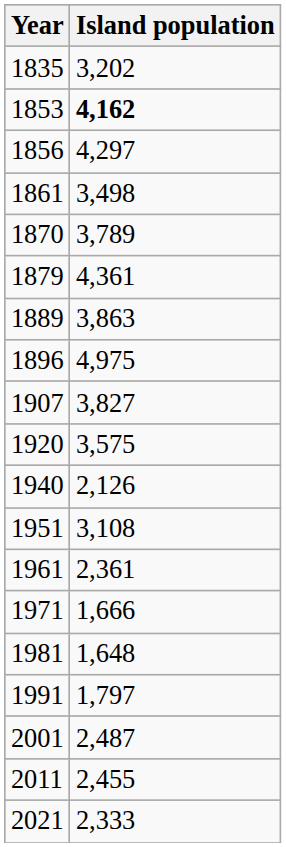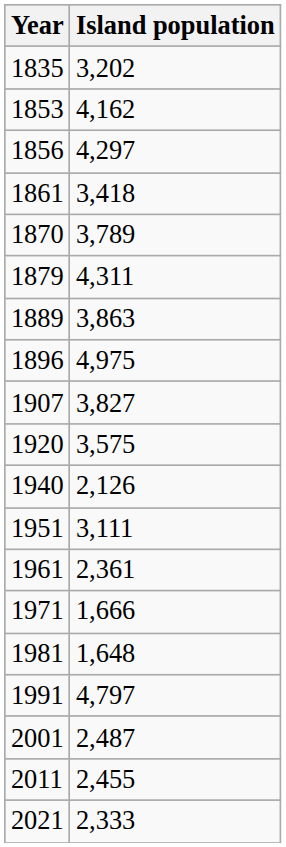 <table class="wikitable">
 <tr>
 <th>Year</th>
 <th>Island population</th>
 </tr>
 <tr>
 <td>1835</td>
 <td>3,202</td>
 </tr>
 <tr>
 <td>1853</td>
-<td><strong>4,162</strong></td>
+<td>4,162</td>
 </tr>
 <tr>
 <td>1856</td>
 <td>4,297</td>
 </tr>
 <tr>
 <td>1861</td>
-<td>3,498</td>
+<td>3,418</td>
 </tr>
 <tr>
 <td>1870</td>
 <td>3,789</td>
 </tr>
 <tr>
 <td>1879</td>
-<td>4,361</td>
+<td>4,311</td>
 </tr>
 <tr>
 <td>1889</td>
 <td>3,863</td>
 </tr>
 <tr>
 <td>1896</td>
 <td>4,975</td>
 </tr>
 <tr>
 <td>1907</td>
 <td>3,827</td>
 </tr>
 <tr>
 <td>1920</td>
 <td>3,575</td>
 </tr>
 <tr>
 <td>1940</td>
 <td>2,126</td>
 </tr>
 <tr>
 <td>1951</td>
-<td>3,108</td>
+<td>3,111</td>
 </tr>
 <tr>
 <td>1961</td>
 <td>2,361</td>
 </tr>
 <tr>
 <td>1971</td>
 <td>1,666</td>
 </tr>
 <tr>
 <td>1981</td>
 <td>1,648</td>
 </tr>
 <tr>
 <td>1991</td>
-<td>1,797</td>
+<td>4,797</td>
 </tr>
 <tr>
 <td>2001</td>
 <td>2,487</td>
 </tr>
 <tr>
 <td>2011</td>
 <td>2,455</td>
 </tr>
 <tr>
 <td>2021</td>
 <td>2,333</td>
 </tr>
 </table>
